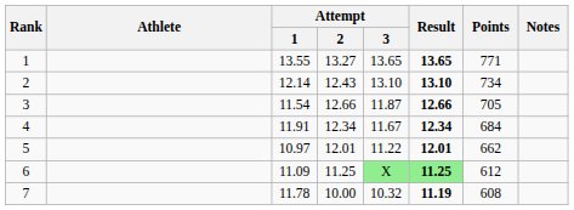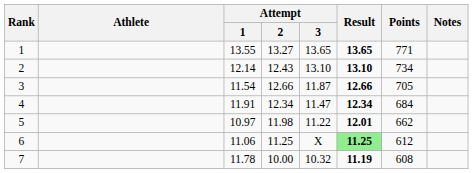 <table class="wikitable" style="text-align:center">
 <tr>
 <th rowspan=2 width=40>Rank</th>
 <th rowspan=2 width=250>Athlete</th>
 <th colspan=3>Attempt</th>
 <th rowspan=2 width=55>Result</th>
 <th rowspan=2 width=55>Points</th>
 <th rowspan=2 width=50>Notes</th>
 </tr>
 <tr>
 <th width=45>1</th>
 <th width=45>2</th>
 <th width=45>3</th>
 </tr>
 <tr>
 <td>1</td>
 <td align=left></td>
 <td>13.55</td>
 <td>13.27</td>
 <td>13.65</td>
 <td><strong>13.65</strong></td>
 <td>771</td>
 <td></td>
 </tr>
 <tr>
 <td>2</td>
 <td align=left></td>
 <td>12.14</td>
 <td>12.43</td>
 <td>13.10</td>
 <td><strong>13.10</strong></td>
 <td>734</td>
 <td></td>
 </tr>
 <tr>
 <td>3</td>
 <td align=left></td>
 <td>11.54</td>
 <td>12.66</td>
 <td>11.87</td>
 <td><strong>12.66</strong></td>
 <td>705</td>
 <td></td>
 </tr>
 <tr>
 <td>4</td>
 <td align=left></td>
 <td>11.91</td>
 <td>12.34</td>
-<td>11.67</td>
+<td>11.47</td>
 <td><strong>12.34</strong></td>
 <td>684</td>
 <td></td>
 </tr>
 <tr>
 <td>5</td>
 <td align=left></td>
 <td>10.97</td>
-<td>12.01</td>
+<td>11.98</td>
 <td>11.22</td>
 <td><strong>12.01</strong></td>
 <td>662</td>
 <td></td>
 </tr>
 <tr>
 <td>6</td>
 <td align=left></td>
-<td>11.09</td>
+<td>11.06</td>
 <td>11.25</td>
-<td style="background: lightgreen;">X</td>
+<td>X</td>
 <td style="background: lightgreen;"><strong>11.25</strong></td>
 <td>612</td>
 <td></td>
 </tr>
 <tr>
 <td>7</td>
 <td align=left></td>
 <td>11.78</td>
 <td>10.00</td>
 <td>10.32</td>
 <td><strong>11.19</strong></td>
 <td>608</td>
 <td></td>
 </tr>
 </table>
